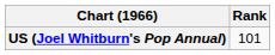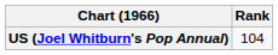 <table class="wikitable plainrowheaders">
 <tr>
 <th scope="col">Chart (1966)</th>
 <th scope="col">Rank</th>
 </tr>
 <tr>
 <th scope="row">US (<a href='#'>Joel Whitburn</a>'s <em>Pop Annual</em>)</th>
-<td style="text-align:center;">101</td>
+<td style="text-align:center;">104</td>
 </tr>
 </table>
